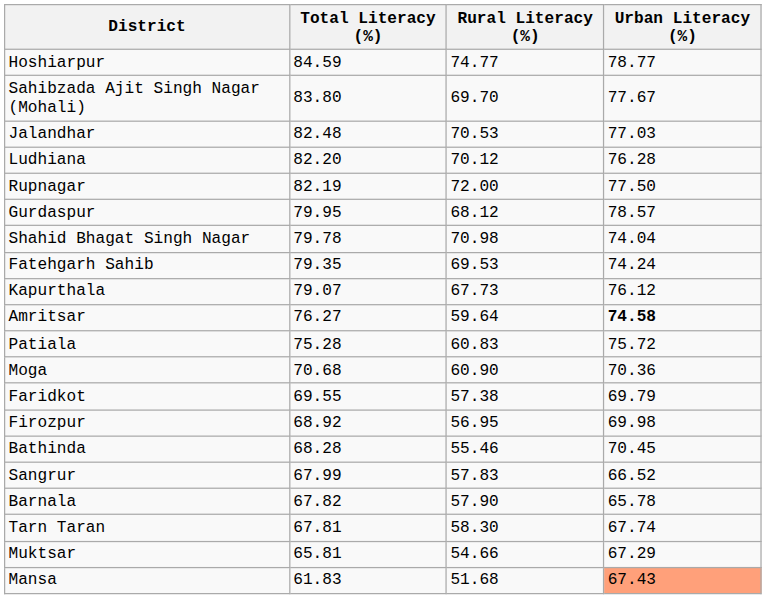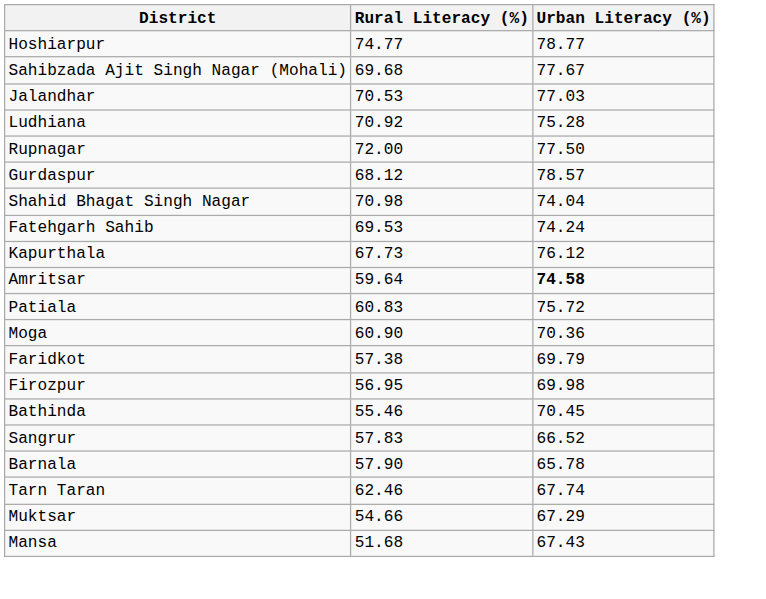 <table class="wikitable sortable">
 <tr>
 <th>District</th>
-<th>Total Literacy (%)</th>
 <th>Rural Literacy (%)</th>
 <th>Urban Literacy (%)</th>
 </tr>
 <tr>
 <td>Hoshiarpur</td>
-<td>84.59</td>
 <td>74.77</td>
 <td>78.77</td>
 </tr>
 <tr>
 <td>Sahibzada Ajit Singh Nagar (Mohali)</td>
-<td>83.80</td>
-<td>69.70</td>
+<td>69.68</td>
 <td>77.67</td>
 </tr>
 <tr>
 <td>Jalandhar</td>
-<td>82.48</td>
 <td>70.53</td>
 <td>77.03</td>
 </tr>
 <tr>
 <td>Ludhiana</td>
-<td>82.20</td>
-<td>70.12</td>
-<td>76.28</td>
+<td>70.92</td>
+<td>75.28</td>
 </tr>
 <tr>
 <td>Rupnagar</td>
-<td>82.19</td>
 <td>72.00</td>
 <td>77.50</td>
 </tr>
 <tr>
 <td>Gurdaspur</td>
-<td>79.95</td>
 <td>68.12</td>
 <td>78.57</td>
 </tr>
 <tr>
 <td>Shahid Bhagat Singh Nagar</td>
-<td>79.78</td>
 <td>70.98</td>
 <td>74.04</td>
 </tr>
 <tr>
 <td>Fatehgarh Sahib</td>
-<td>79.35</td>
 <td>69.53</td>
 <td>74.24</td>
 </tr>
 <tr>
 <td>Kapurthala</td>
-<td>79.07</td>
 <td>67.73</td>
 <td>76.12</td>
 </tr>
 <tr>
 <td>Amritsar</td>
-<td>76.27</td>
 <td>59.64</td>
 <td><strong>74.58</strong></td>
 </tr>
 <tr>
 <td>Patiala</td>
-<td>75.28</td>
 <td>60.83</td>
 <td>75.72</td>
 </tr>
 <tr>
 <td>Moga</td>
-<td>70.68</td>
 <td>60.90</td>
 <td>70.36</td>
 </tr>
 <tr>
 <td>Faridkot</td>
-<td>69.55</td>
 <td>57.38</td>
 <td>69.79</td>
 </tr>
 <tr>
 <td>Firozpur</td>
-<td>68.92</td>
 <td>56.95</td>
 <td>69.98</td>
 </tr>
 <tr>
 <td>Bathinda</td>
-<td>68.28</td>
 <td>55.46</td>
 <td>70.45</td>
 </tr>
 <tr>
 <td>Sangrur</td>
-<td>67.99</td>
 <td>57.83</td>
 <td>66.52</td>
 </tr>
 <tr>
 <td>Barnala</td>
-<td>67.82</td>
 <td>57.90</td>
 <td>65.78</td>
 </tr>
 <tr>
 <td>Tarn Taran</td>
-<td>67.81</td>
-<td>58.30</td>
+<td>62.46</td>
 <td>67.74</td>
 </tr>
 <tr>
 <td>Muktsar</td>
-<td>65.81</td>
 <td>54.66</td>
 <td>67.29</td>
 </tr>
 <tr>
 <td>Mansa</td>
-<td>61.83</td>
 <td>51.68</td>
-<td style="background: lightsalmon;">67.43</td>
+<td>67.43</td>
 </tr>
 </table>
